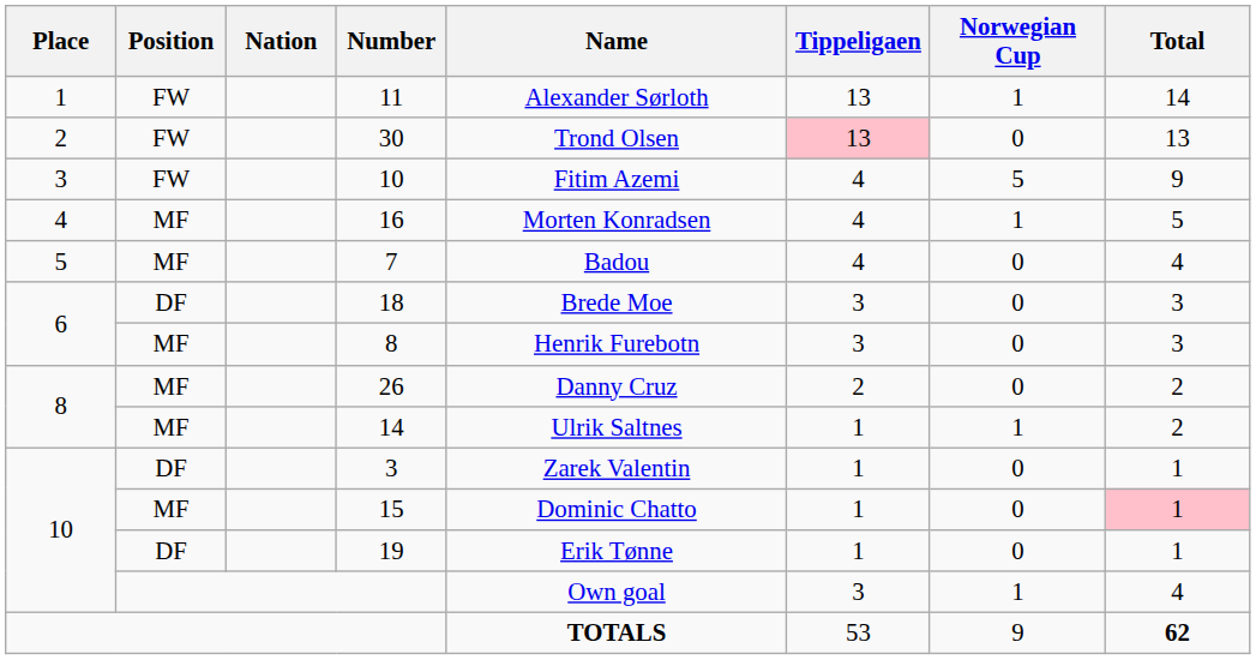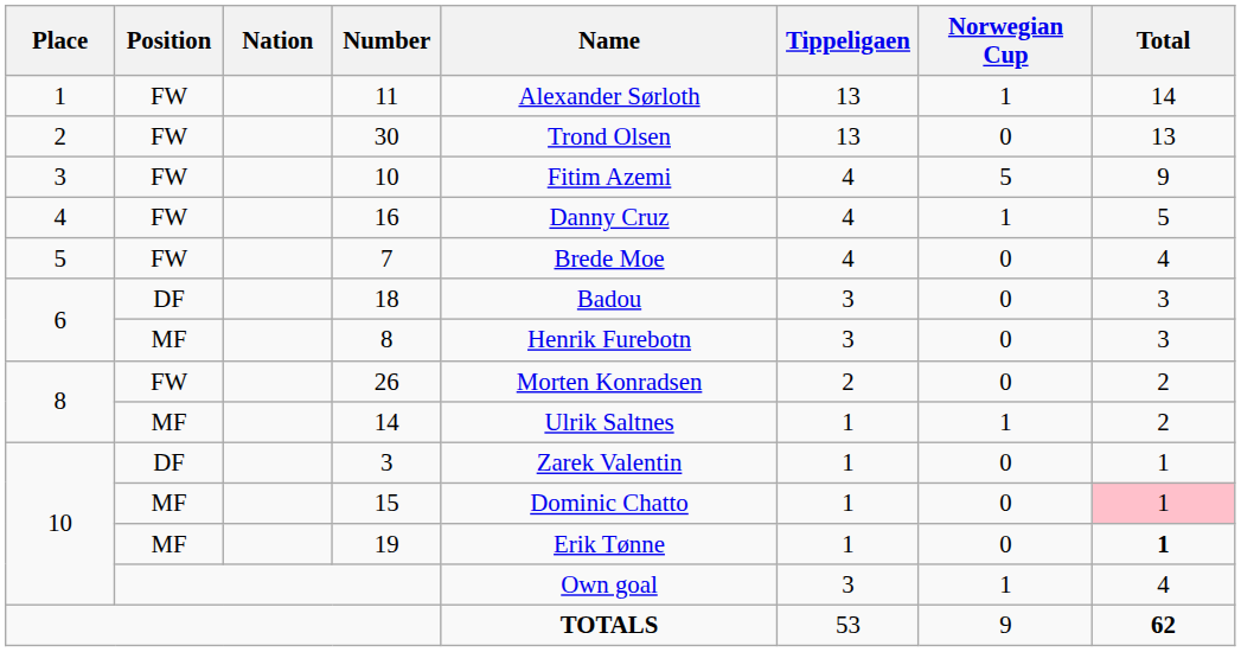 <table class="wikitable" style="font-size: 95%; text-align: center;">
 <tr>
 <th width=60>Place</th>
 <th width=60>Position</th>
 <th width=60>Nation</th>
 <th width=60>Number</th>
 <th width=200>Name</th>
 <th width=80><a href='#'>Tippeligaen</a></th>
 <th width=100><a href='#'>Norwegian Cup</a></th>
 <th width=80><strong>Total</strong></th>
 </tr>
 <tr>
 <td>1</td>
 <td>FW</td>
 <td></td>
 <td>11</td>
 <td><a href='#'>Alexander Sørloth</a></td>
 <td>13</td>
 <td>1</td>
 <td>14</td>
 </tr>
 <tr>
 <td>2</td>
 <td>FW</td>
 <td></td>
 <td>30</td>
 <td><a href='#'>Trond Olsen</a></td>
-<td style="background: pink;">13</td>
+<td>13</td>
 <td>0</td>
 <td>13</td>
 </tr>
 <tr>
 <td>3</td>
 <td>FW</td>
 <td></td>
 <td>10</td>
 <td><a href='#'>Fitim Azemi</a></td>
 <td>4</td>
 <td>5</td>
 <td>9</td>
 </tr>
 <tr>
 <td>4</td>
-<td>MF</td>
+<td>FW</td>
 <td></td>
 <td>16</td>
-<td><a href='#'>Morten Konradsen</a></td>
+<td><a href='#'>Danny Cruz</a></td>
 <td>4</td>
 <td>1</td>
 <td>5</td>
 </tr>
 <tr>
 <td>5</td>
-<td>MF</td>
+<td>FW</td>
 <td></td>
 <td>7</td>
-<td><a href='#'>Badou</a></td>
+<td><a href='#'>Brede Moe</a></td>
 <td>4</td>
 <td>0</td>
 <td>4</td>
 </tr>
 <tr>
 <td rowspan="2">6</td>
 <td>DF</td>
 <td></td>
 <td>18</td>
-<td><a href='#'>Brede Moe</a></td>
+<td><a href='#'>Badou</a></td>
 <td>3</td>
 <td>0</td>
 <td>3</td>
 </tr>
 <tr>
 <td>MF</td>
 <td></td>
 <td>8</td>
 <td><a href='#'>Henrik Furebotn</a></td>
 <td>3</td>
 <td>0</td>
 <td>3</td>
 </tr>
 <tr>
 <td rowspan="2">8</td>
-<td>MF</td>
+<td>FW</td>
 <td></td>
 <td>26</td>
-<td><a href='#'>Danny Cruz</a></td>
+<td><a href='#'>Morten Konradsen</a></td>
 <td>2</td>
 <td>0</td>
 <td>2</td>
 </tr>
 <tr>
 <td>MF</td>
 <td></td>
 <td>14</td>
 <td><a href='#'>Ulrik Saltnes</a></td>
 <td>1</td>
 <td>1</td>
 <td>2</td>
 </tr>
 <tr>
 <td rowspan="4">10</td>
 <td>DF</td>
 <td></td>
 <td>3</td>
 <td><a href='#'>Zarek Valentin</a></td>
 <td>1</td>
 <td>0</td>
 <td>1</td>
 </tr>
 <tr>
 <td>MF</td>
 <td></td>
 <td>15</td>
 <td><a href='#'>Dominic Chatto</a></td>
 <td>1</td>
 <td>0</td>
 <td style="background: pink;">1</td>
 </tr>
 <tr>
-<td>DF</td>
+<td>MF</td>
 <td></td>
 <td>19</td>
 <td><a href='#'>Erik Tønne</a></td>
 <td>1</td>
 <td>0</td>
-<td>1</td>
+<td><strong>1</strong></td>
 </tr>
 <tr>
 <td colspan="3"></td>
 <td><a href='#'>Own goal</a></td>
 <td>3</td>
 <td>1</td>
 <td>4</td>
 </tr>
 <tr>
 <td colspan="4"></td>
 <td><strong>TOTALS</strong></td>
 <td>53</td>
 <td>9</td>
 <td><strong>62</strong></td>
 </tr>
 </table>
